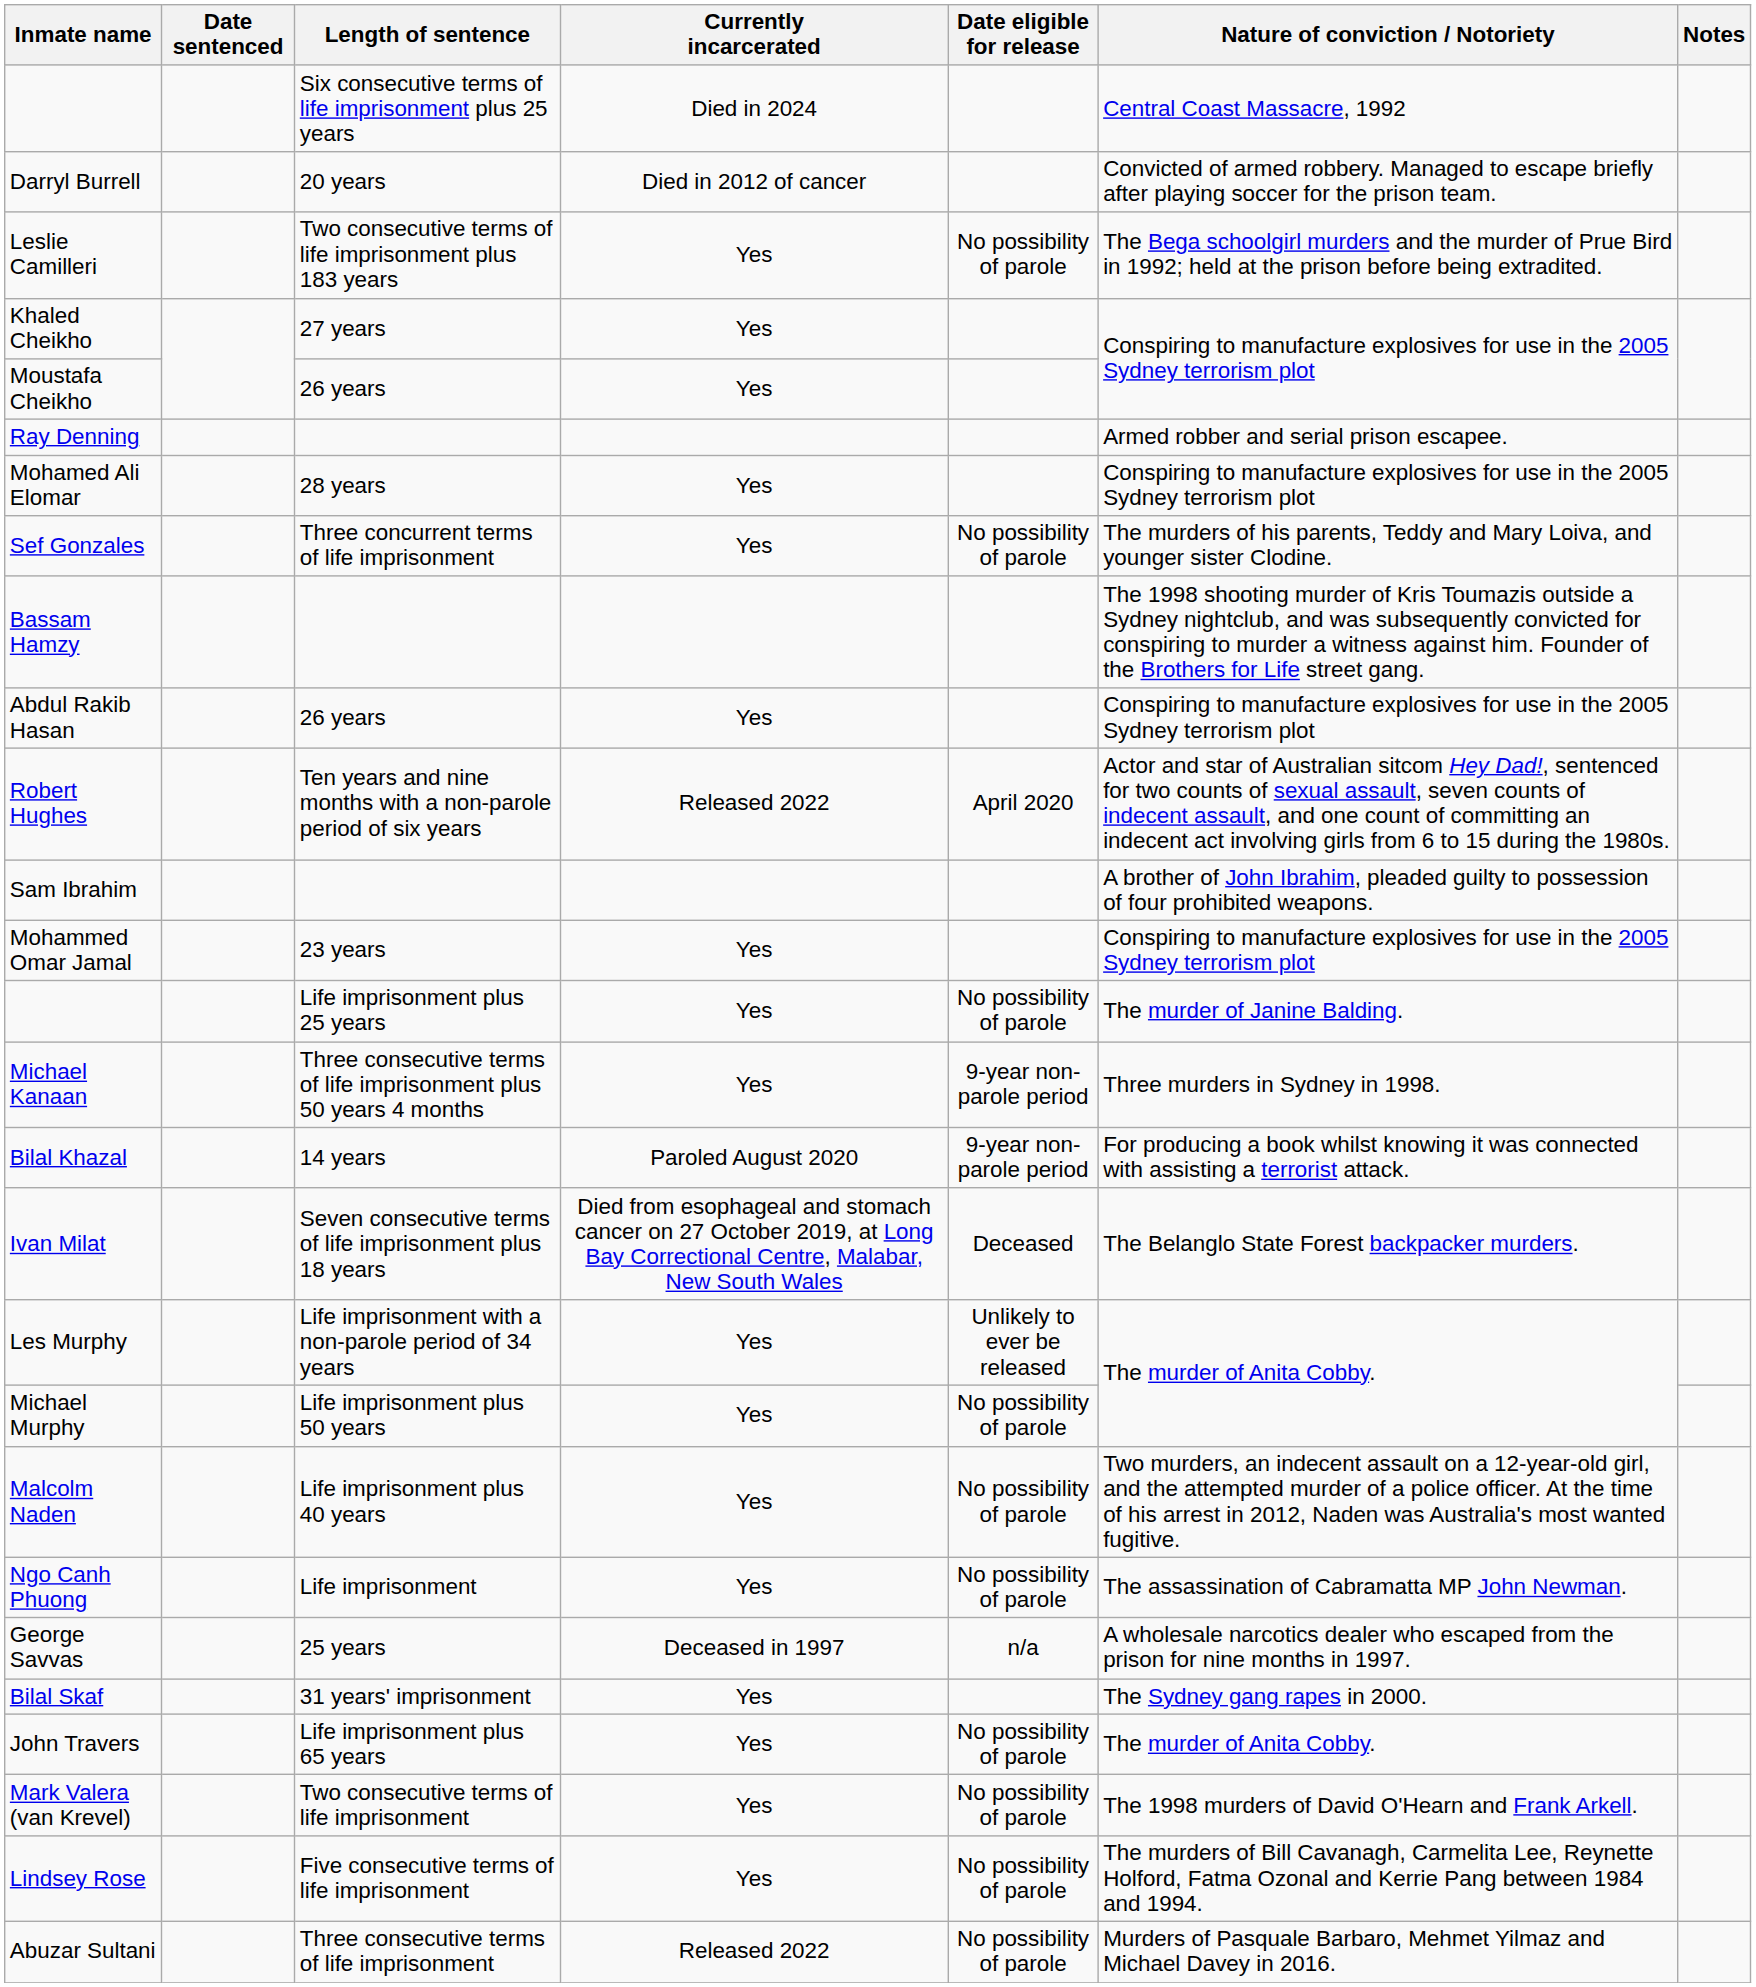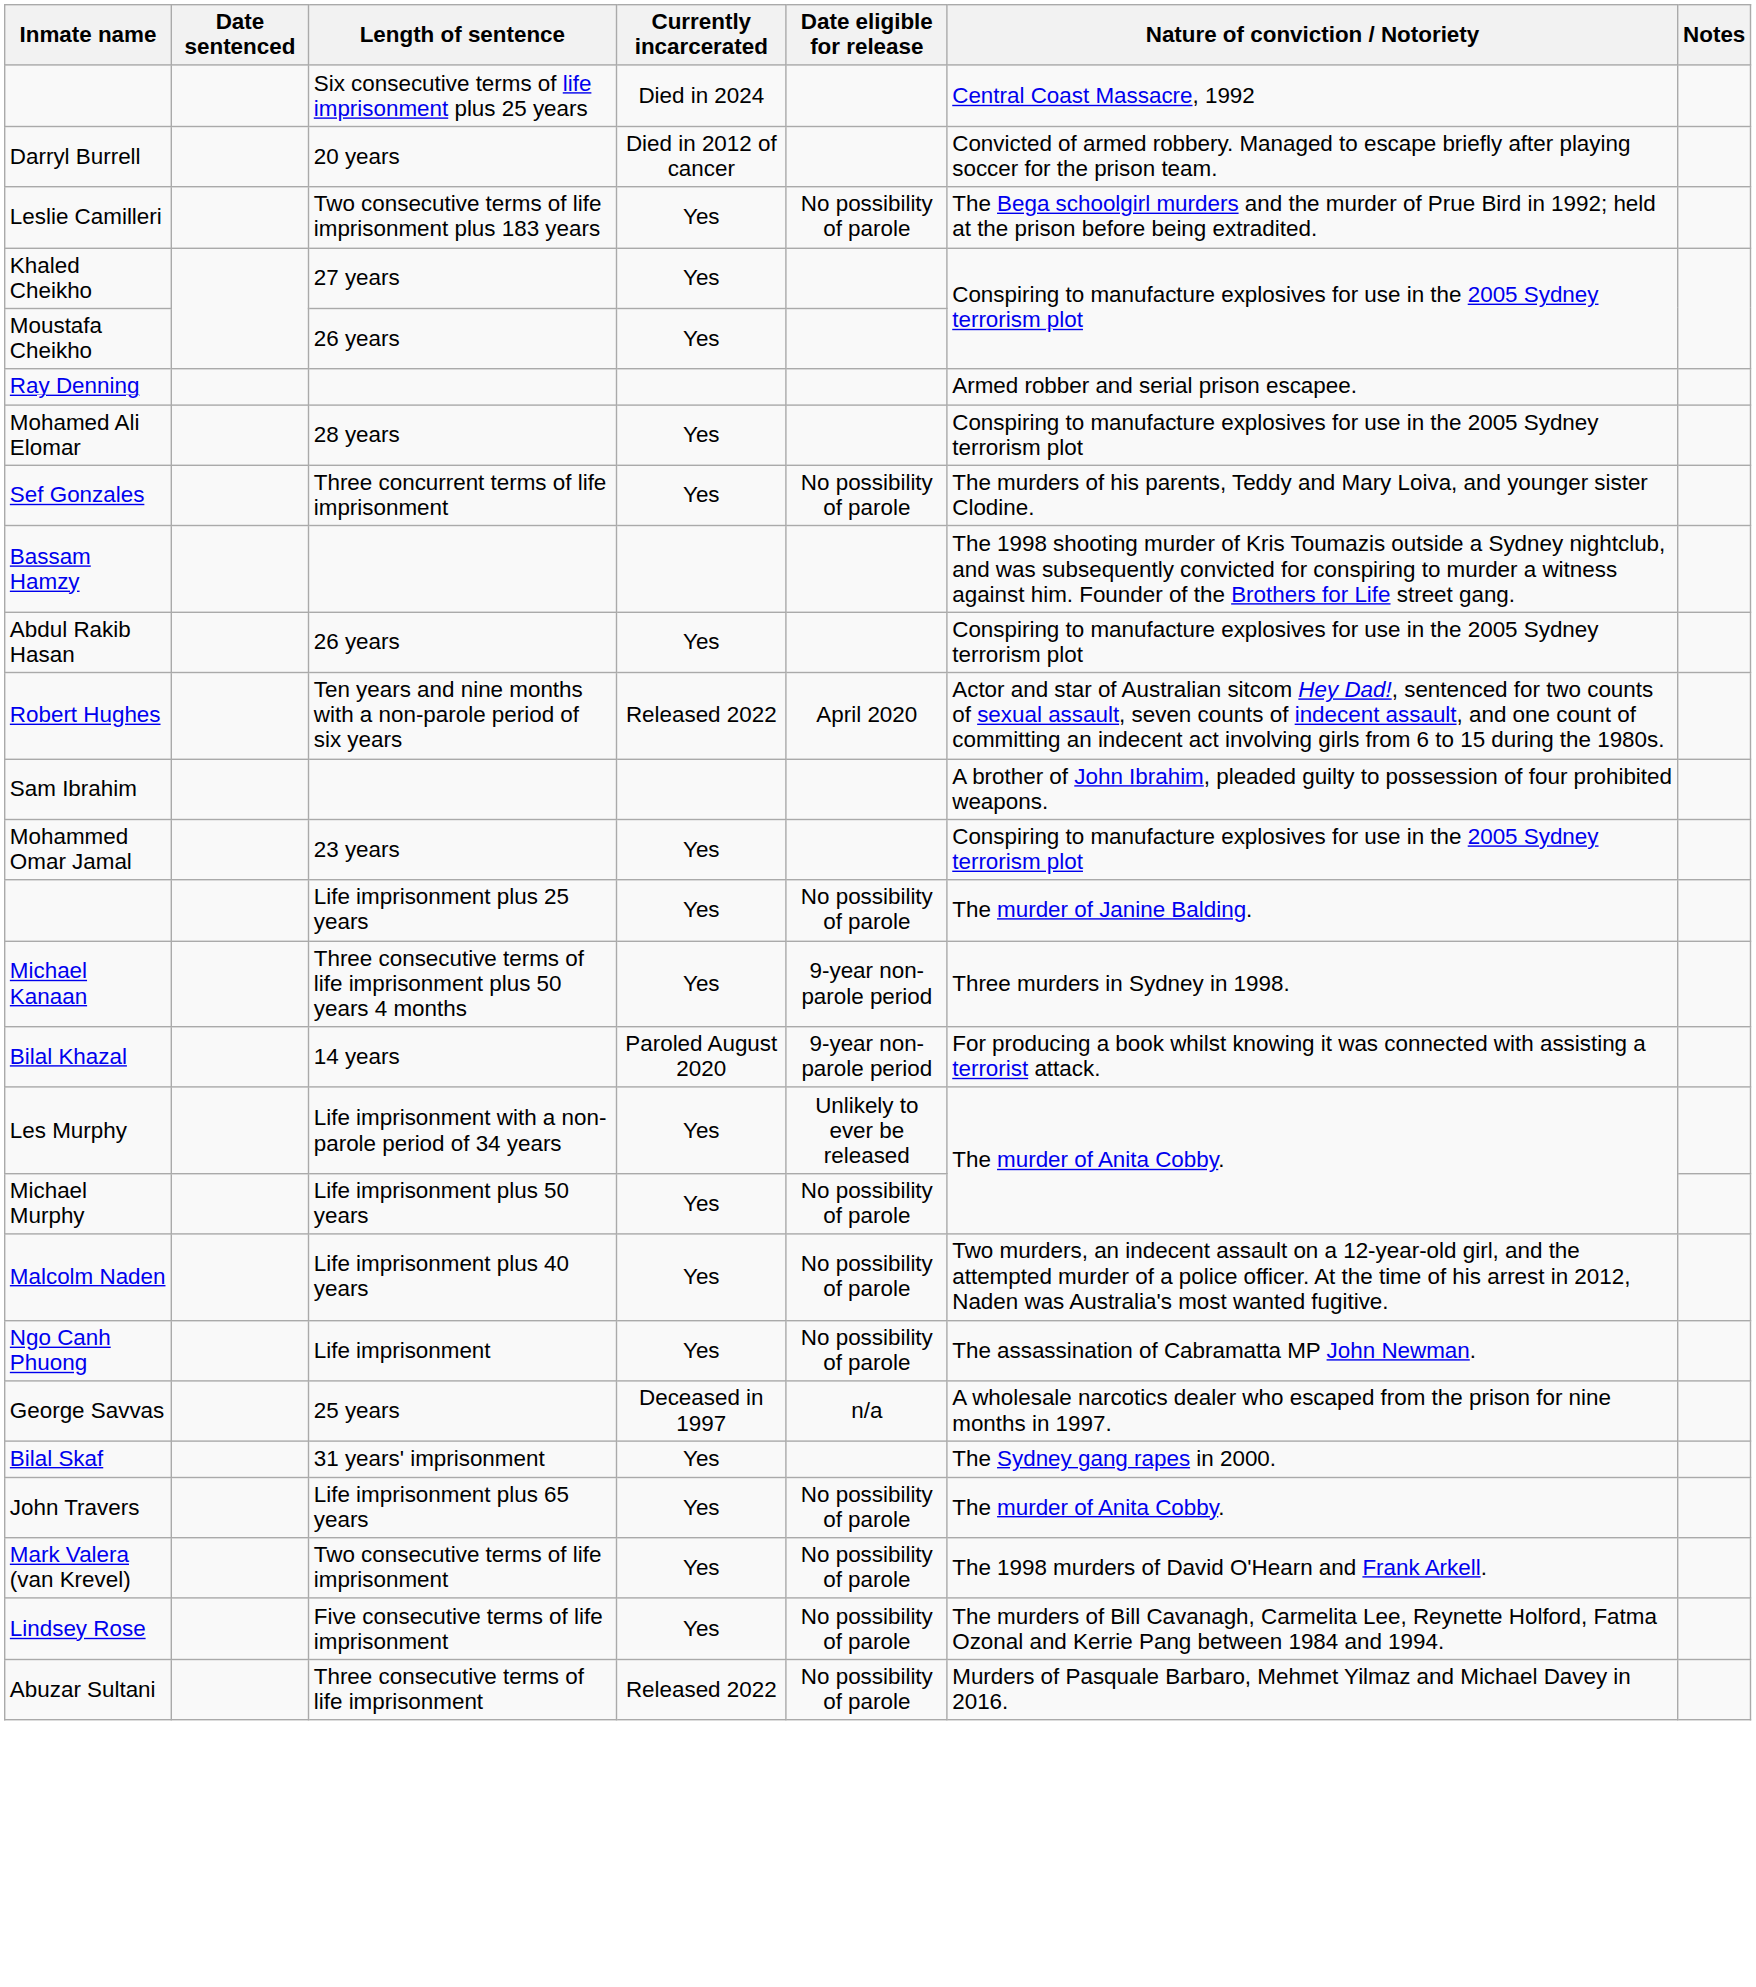 <table class="wikitable sortable">
 <tr>
 <th>Inmate name</th>
 <th>Date sentenced</th>
 <th>Length of sentence</th>
 <th>Currently<br>incarcerated</th>
 <th>Date eligible for release</th>
 <th>Nature of conviction / Notoriety</th>
 <th>Notes</th>
 </tr>
 <tr>
 <td></td>
 <td align=center></td>
 <td>Six consecutive terms of <a href='#'>life imprisonment</a> plus 25 years</td>
 <td align=center>Died in 2024</td>
 <td align="center"></td>
 <td><a href='#'>Central Coast Massacre</a>, 1992</td>
 <td></td>
 </tr>
 <tr>
 <td>Darryl Burrell</td>
 <td align=center></td>
 <td>20 years</td>
 <td align=center>Died in 2012 of cancer</td>
 <td></td>
 <td>Convicted of armed robbery. Managed to escape briefly after playing soccer for the prison team.</td>
 <td></td>
 </tr>
 <tr>
 <td>Leslie Camilleri</td>
 <td align=center></td>
 <td>Two consecutive terms of life imprisonment plus 183 years</td>
 <td align=center>Yes</td>
 <td align=center>No possibility of parole</td>
 <td>The <a href='#'>Bega schoolgirl murders</a> and the murder of Prue Bird in 1992; held at the prison before being extradited.</td>
 <td></td>
 </tr>
 <tr>
 <td>Khaled Cheikho</td>
 <td rowspan=2 align=center></td>
 <td>27 years</td>
 <td align=center>Yes</td>
 <td align=center></td>
 <td rowspan=2>Conspiring to manufacture explosives for use in the <a href='#'>2005 Sydney terrorism plot</a></td>
 <td rowspan=2></td>
 </tr>
 <tr>
 <td>Moustafa Cheikho</td>
 <td>26 years</td>
 <td align=center>Yes</td>
 <td align=center></td>
 </tr>
 <tr>
 <td><a href='#'>Ray Denning</a></td>
 <td align=center></td>
 <td></td>
 <td align=center></td>
 <td align=center></td>
 <td>Armed robber and serial prison escapee.</td>
 <td></td>
 </tr>
 <tr>
 <td>Mohamed Ali Elomar</td>
 <td align=center></td>
 <td>28 years</td>
 <td align=center>Yes</td>
 <td align=center></td>
 <td>Conspiring to manufacture explosives for use in the 2005 Sydney terrorism plot</td>
 <td></td>
 </tr>
 <tr>
 <td><a href='#'>Sef Gonzales</a></td>
 <td align=center></td>
 <td>Three concurrent terms of life imprisonment</td>
 <td align=center>Yes</td>
 <td align=center>No possibility of parole</td>
 <td>The murders of his parents, Teddy and Mary Loiva, and younger sister Clodine.</td>
 <td></td>
 </tr>
 <tr>
 <td><a href='#'>Bassam Hamzy</a></td>
 <td align=center></td>
 <td></td>
 <td align=center></td>
 <td align=center></td>
 <td>The 1998 shooting murder of Kris Toumazis outside a Sydney nightclub, and was subsequently convicted for conspiring to murder a witness against him. Founder of the <a href='#'>Brothers for Life</a> street gang.</td>
 <td></td>
 </tr>
 <tr>
 <td>Abdul Rakib Hasan</td>
 <td align=center></td>
 <td>26 years</td>
 <td align=center>Yes</td>
 <td align=center></td>
 <td>Conspiring to manufacture explosives for use in the 2005 Sydney terrorism plot</td>
 <td></td>
 </tr>
 <tr>
 <td><a href='#'>Robert Hughes</a></td>
 <td align=center></td>
 <td>Ten years and nine months with a non-parole period of six years</td>
 <td align=center>Released 2022</td>
 <td align=center>April 2020</td>
 <td>Actor and star of Australian sitcom <em><a href='#'>Hey Dad!</a></em>, sentenced for two counts of <a href='#'>sexual assault</a>, seven counts of <a href='#'>indecent assault</a>, and one count of committing an indecent act involving girls from 6 to 15 during the 1980s.</td>
 <td></td>
 </tr>
 <tr>
 <td>Sam Ibrahim</td>
 <td align=center></td>
 <td></td>
 <td align=center></td>
 <td align=center></td>
 <td>A brother of <a href='#'>John Ibrahim</a>, pleaded guilty to possession of four prohibited weapons.</td>
 <td></td>
 </tr>
 <tr>
 <td>Mohammed Omar Jamal</td>
 <td align=center></td>
 <td>23 years</td>
 <td align=center>Yes</td>
 <td align=center></td>
 <td>Conspiring to manufacture explosives for use in the <a href='#'>2005 Sydney terrorism plot</a></td>
 <td></td>
 </tr>
 <tr>
 <td></td>
 <td align=center></td>
 <td>Life imprisonment plus 25 years</td>
 <td align=center>Yes</td>
 <td align=center>No possibility of parole</td>
 <td>The <a href='#'>murder of Janine Balding</a>.</td>
 <td></td>
 </tr>
 <tr>
 <td><a href='#'>Michael Kanaan</a></td>
 <td align=center></td>
 <td>Three consecutive terms of life imprisonment plus 50 years 4 months</td>
 <td align=center>Yes</td>
 <td align=center>9-year non-parole period</td>
 <td>Three murders in Sydney in 1998.</td>
 <td></td>
 </tr>
 <tr>
 <td><a href='#'>Bilal Khazal</a></td>
 <td align=center></td>
 <td>14 years</td>
 <td align=center>Paroled August 2020</td>
 <td align=center>9-year non-parole period</td>
 <td>For producing a book whilst knowing it was connected with assisting a <a href='#'>terrorist</a> attack.</td>
 <td></td>
 </tr>
 <tr>
-<td><a href='#'>Ivan Milat</a></td>
-<td align=center></td>
-<td>Seven consecutive terms of life imprisonment plus 18 years</td>
-<td align=center>Died from esophageal and stomach cancer on 27 October 2019, at <a href='#'>Long Bay Correctional Centre</a>, <a href='#'>Malabar, New South Wales</a></td>
-<td align=center>Deceased</td>
-<td>The Belanglo State Forest <a href='#'>backpacker murders</a>.</td>
-<td></td>
-</tr>
-<tr>
 <td>Les Murphy</td>
 <td align=center></td>
 <td>Life imprisonment with a non-parole period of 34 years</td>
 <td align=center>Yes</td>
 <td align=center>Unlikely to ever be released</td>
 <td rowspan=2>The <a href='#'>murder of Anita Cobby</a>.</td>
 <td></td>
 </tr>
 <tr>
 <td>Michael Murphy</td>
 <td align=center></td>
 <td>Life imprisonment plus 50 years</td>
 <td align=center>Yes</td>
 <td align=center>No possibility of parole</td>
 <td></td>
 </tr>
 <tr>
 <td><a href='#'>Malcolm Naden</a></td>
 <td align=center></td>
 <td>Life imprisonment plus 40 years</td>
 <td align=center>Yes</td>
 <td align=center>No possibility of parole</td>
 <td>Two murders, an indecent assault on a 12-year-old girl, and the attempted murder of a police officer. At the time of his arrest in 2012, Naden was Australia's most wanted fugitive.</td>
 <td></td>
 </tr>
 <tr>
 <td><a href='#'>Ngo Canh Phuong</a></td>
 <td align=center></td>
 <td>Life imprisonment</td>
 <td align=center>Yes</td>
 <td align=center>No possibility of parole</td>
 <td>The assassination of Cabramatta MP <a href='#'>John Newman</a>.</td>
 <td></td>
 </tr>
 <tr>
 <td>George Savvas</td>
 <td align=center></td>
 <td>25 years</td>
 <td align=center>Deceased in 1997</td>
 <td align=center>n/a</td>
 <td>A wholesale narcotics dealer who escaped from the prison for nine months in 1997.</td>
 <td></td>
 </tr>
 <tr>
 <td><a href='#'>Bilal Skaf</a></td>
 <td align=center></td>
 <td>31 years' imprisonment</td>
 <td align=center>Yes</td>
 <td align=center></td>
 <td>The <a href='#'>Sydney gang rapes</a> in 2000.</td>
 <td></td>
 </tr>
 <tr>
 <td>John Travers</td>
 <td align=center></td>
 <td>Life imprisonment plus 65 years</td>
 <td align=center>Yes</td>
 <td align=center>No possibility of parole</td>
 <td>The <a href='#'>murder of Anita Cobby</a>.</td>
 <td></td>
 </tr>
 <tr>
 <td><a href='#'>Mark Valera</a> (van Krevel)</td>
 <td align=center></td>
 <td>Two consecutive terms of life imprisonment</td>
 <td align=center>Yes</td>
 <td align=center>No possibility of parole</td>
 <td>The 1998 murders of David O'Hearn and <a href='#'>Frank Arkell</a>.</td>
 <td></td>
 </tr>
 <tr>
 <td><a href='#'>Lindsey Rose</a></td>
 <td align=center></td>
 <td>Five consecutive terms of life imprisonment</td>
 <td align=center>Yes</td>
 <td align=center>No possibility of parole</td>
 <td>The murders of Bill Cavanagh, Carmelita Lee, Reynette Holford, Fatma Ozonal and Kerrie Pang between 1984 and 1994.</td>
 <td></td>
 </tr>
 <tr>
 <td>Abuzar Sultani</td>
 <td></td>
 <td>Three consecutive terms of life imprisonment</td>
 <td align=center>Released 2022</td>
 <td align=center>No possibility of parole</td>
 <td>Murders of Pasquale Barbaro, Mehmet Yilmaz and Michael Davey in 2016.</td>
 <td></td>
 </tr>
 </table>
